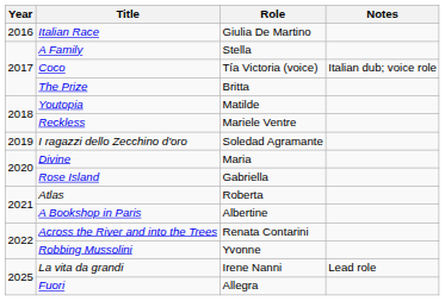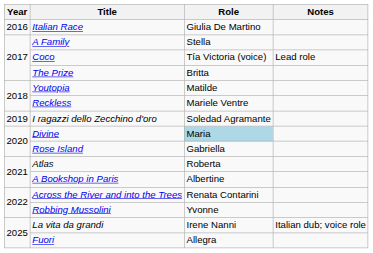 <table class="wikitable sortable">
 <tr>
 <th>Year</th>
 <th>Title</th>
 <th>Role</th>
 <th class="unsortable">Notes</th>
 </tr>
 <tr>
 <td>2016</td>
 <td><em><a href='#'>Italian Race</a></em></td>
 <td>Giulia De Martino</td>
 <td></td>
 </tr>
 <tr>
 <td rowspan="3">2017</td>
 <td><em><a href='#'>A Family</a></em></td>
 <td>Stella</td>
 <td></td>
 </tr>
 <tr>
 <td><em><a href='#'>Coco</a></em></td>
 <td>Tía Victoria (voice)</td>
-<td>Italian dub; voice role</td>
+<td>Lead role</td>
 </tr>
 <tr>
 <td><em><a href='#'>The Prize</a></em></td>
 <td>Britta</td>
 <td></td>
 </tr>
 <tr>
 <td rowspan="2">2018</td>
 <td><em><a href='#'>Youtopia</a></em></td>
 <td>Matilde</td>
 <td></td>
 </tr>
 <tr>
 <td><em><a href='#'>Reckless</a></em></td>
 <td>Mariele Ventre</td>
 <td></td>
 </tr>
 <tr>
 <td>2019</td>
 <td><em>I ragazzi dello Zecchino d'oro</em></td>
 <td>Soledad Agramante</td>
 <td></td>
 </tr>
 <tr>
 <td rowspan="2">2020</td>
 <td><em><a href='#'>Divine</a></em></td>
-<td>Maria</td>
+<td style="background: lightblue;">Maria</td>
 <td></td>
 </tr>
 <tr>
 <td><em><a href='#'>Rose Island</a></em></td>
 <td>Gabriella</td>
 <td></td>
 </tr>
 <tr>
 <td rowspan="2">2021</td>
 <td><em>Atlas</em></td>
 <td>Roberta</td>
 <td></td>
 </tr>
 <tr>
 <td><em><a href='#'>A Bookshop in Paris</a></em></td>
 <td>Albertine</td>
 <td></td>
 </tr>
 <tr>
 <td rowspan="2">2022</td>
 <td><em><a href='#'>Across the River and into the Trees</a></em></td>
 <td>Renata Contarini</td>
 <td></td>
 </tr>
 <tr>
 <td><em><a href='#'>Robbing Mussolini</a></em></td>
 <td>Yvonne</td>
 <td></td>
 </tr>
 <tr>
 <td rowspan="2">2025</td>
 <td><em>La vita da grandi</em></td>
 <td>Irene Nanni</td>
-<td>Lead role</td>
+<td>Italian dub; voice role</td>
 </tr>
 <tr>
 <td><em><a href='#'>Fuori</a></em></td>
 <td>Allegra</td>
 <td></td>
 </tr>
 </table>
